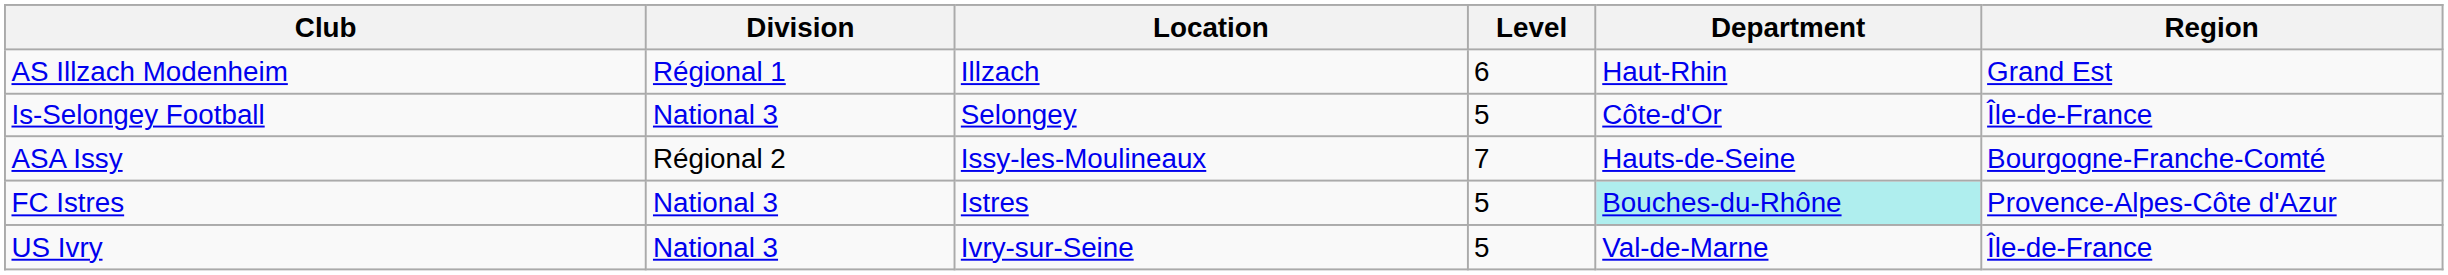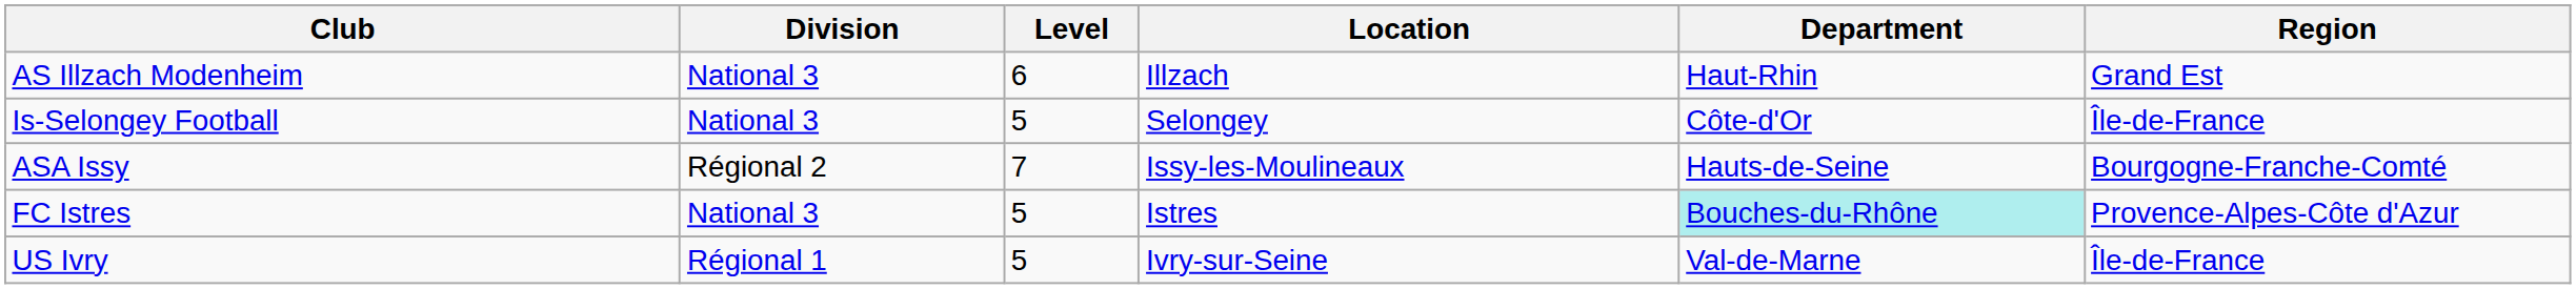 <table class="wikitable sortable" width=100% style="font-size:90%">
 <tr>
 <th width=25%>Club</th>
 <th width=12%>Division</th>
+<th width=5%>Level</th>
 <th width=20%>Location</th>
-<th width=5%>Level</th>
 <th width=15%>Department</th>
 <th width=18%>Region</th>
 </tr>
 <tr>
 <td><a href='#'>AS Illzach Modenheim</a></td>
-<td><a href='#'>Régional 1</a></td>
+<td><a href='#'>National 3</a></td>
+<td>6</td>
 <td><a href='#'>Illzach</a></td>
-<td>6</td>
 <td><a href='#'>Haut-Rhin</a></td>
 <td><a href='#'>Grand Est</a></td>
 </tr>
 <tr>
 <td><a href='#'>Is-Selongey Football</a></td>
 <td><a href='#'>National 3</a></td>
+<td>5</td>
 <td><a href='#'>Selongey</a></td>
-<td>5</td>
 <td><a href='#'>Côte-d'Or</a></td>
 <td><a href='#'>Île-de-France</a></td>
 </tr>
 <tr>
 <td><a href='#'>ASA Issy</a></td>
 <td>Régional 2</td>
+<td>7</td>
 <td><a href='#'>Issy-les-Moulineaux</a></td>
-<td>7</td>
 <td><a href='#'>Hauts-de-Seine</a></td>
 <td><a href='#'>Bourgogne-Franche-Comté</a></td>
 </tr>
 <tr>
 <td><a href='#'>FC Istres</a></td>
 <td><a href='#'>National 3</a></td>
+<td>5</td>
 <td><a href='#'>Istres</a></td>
-<td>5</td>
 <td style="background: paleturquoise;"><a href='#'>Bouches-du-Rhône</a></td>
 <td><a href='#'>Provence-Alpes-Côte d'Azur</a></td>
 </tr>
 <tr>
 <td><a href='#'>US Ivry</a></td>
-<td><a href='#'>National 3</a></td>
+<td><a href='#'>Régional 1</a></td>
+<td>5</td>
 <td><a href='#'>Ivry-sur-Seine</a></td>
-<td>5</td>
 <td><a href='#'>Val-de-Marne</a></td>
 <td><a href='#'>Île-de-France</a></td>
 </tr>
 </table>
